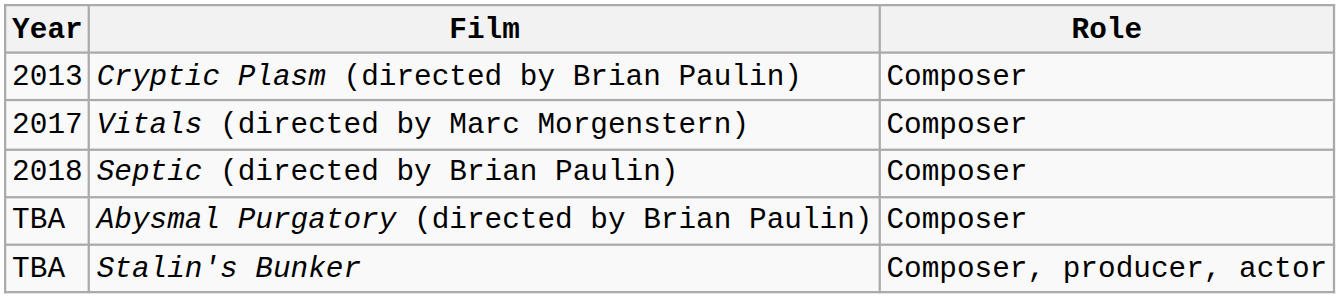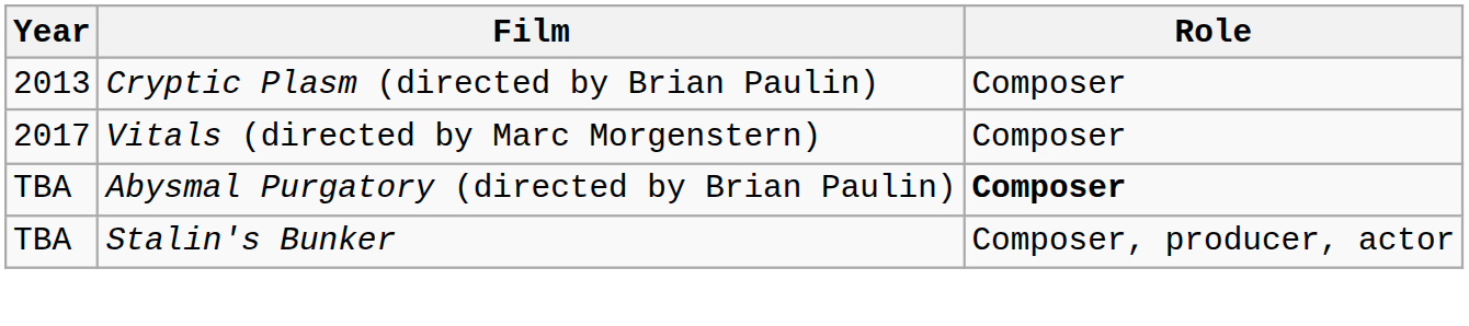 <table class="wikitable sortable">
 <tr>
 <th>Year</th>
 <th>Film</th>
 <th>Role</th>
 </tr>
 <tr>
 <td rowspan=>2013</td>
 <td><em>Cryptic Plasm</em> (directed by Brian Paulin)</td>
 <td>Composer</td>
 </tr>
 <tr>
 <td rowspan=>2017</td>
 <td><em>Vitals</em> (directed by Marc Morgenstern)</td>
 <td>Composer</td>
 </tr>
 <tr>
-<td rowspan=>2018</td>
-<td><em>Septic</em> (directed by Brian Paulin)</td>
-<td>Composer</td>
-</tr>
-<tr>
 <td>TBA</td>
 <td><em>Abysmal Purgatory</em> (directed by Brian Paulin)</td>
-<td>Composer</td>
+<td><strong>Composer</strong></td>
 </tr>
 <tr>
 <td>TBA</td>
 <td><em>Stalin's Bunker</em></td>
 <td>Composer, producer, actor</td>
 </tr>
 </table>
